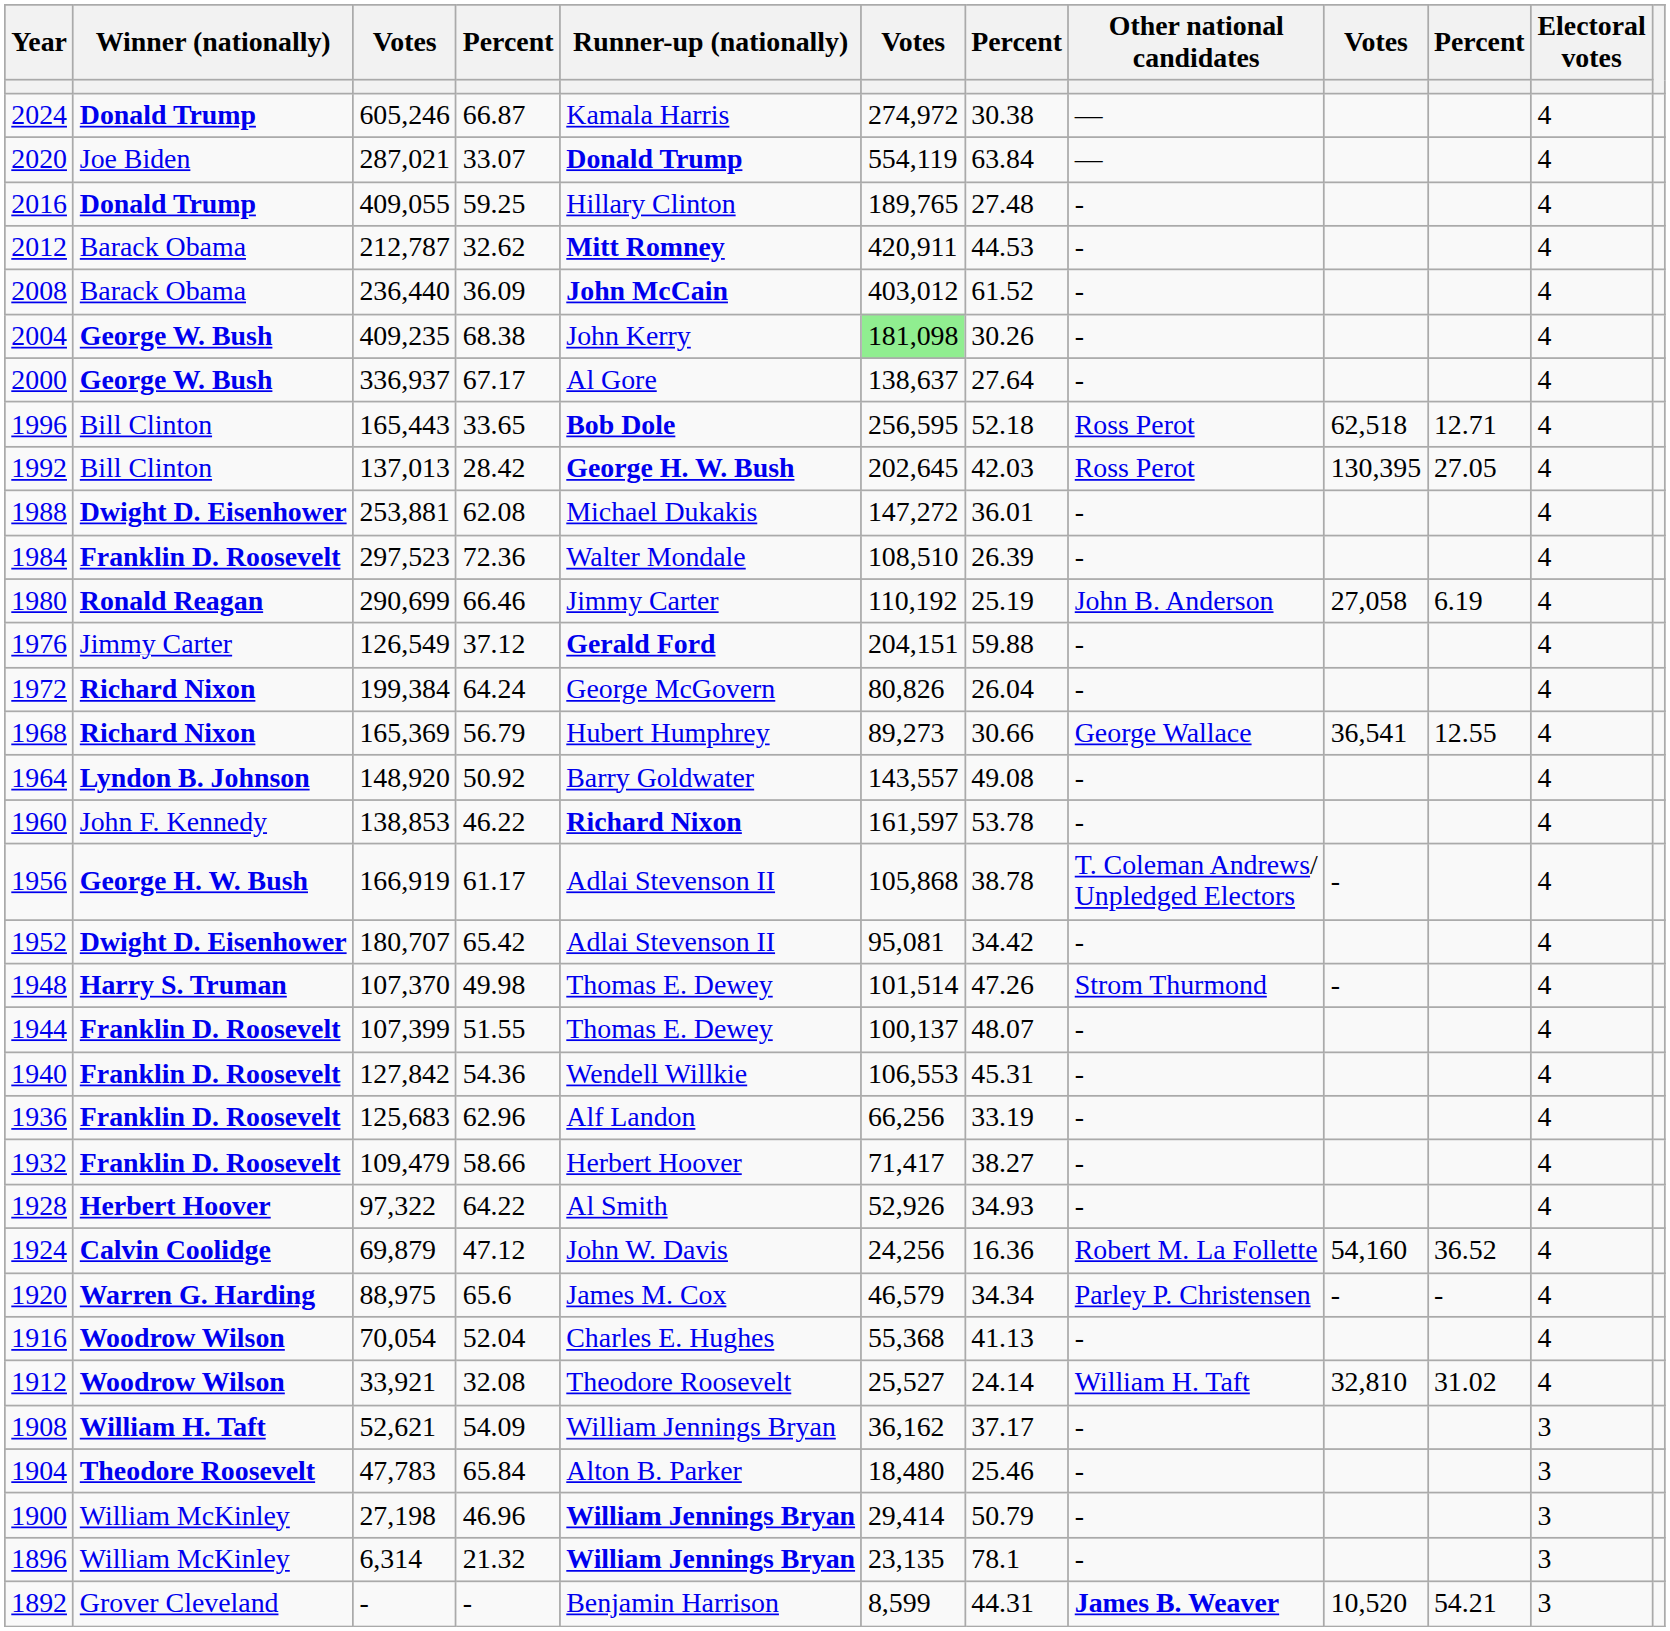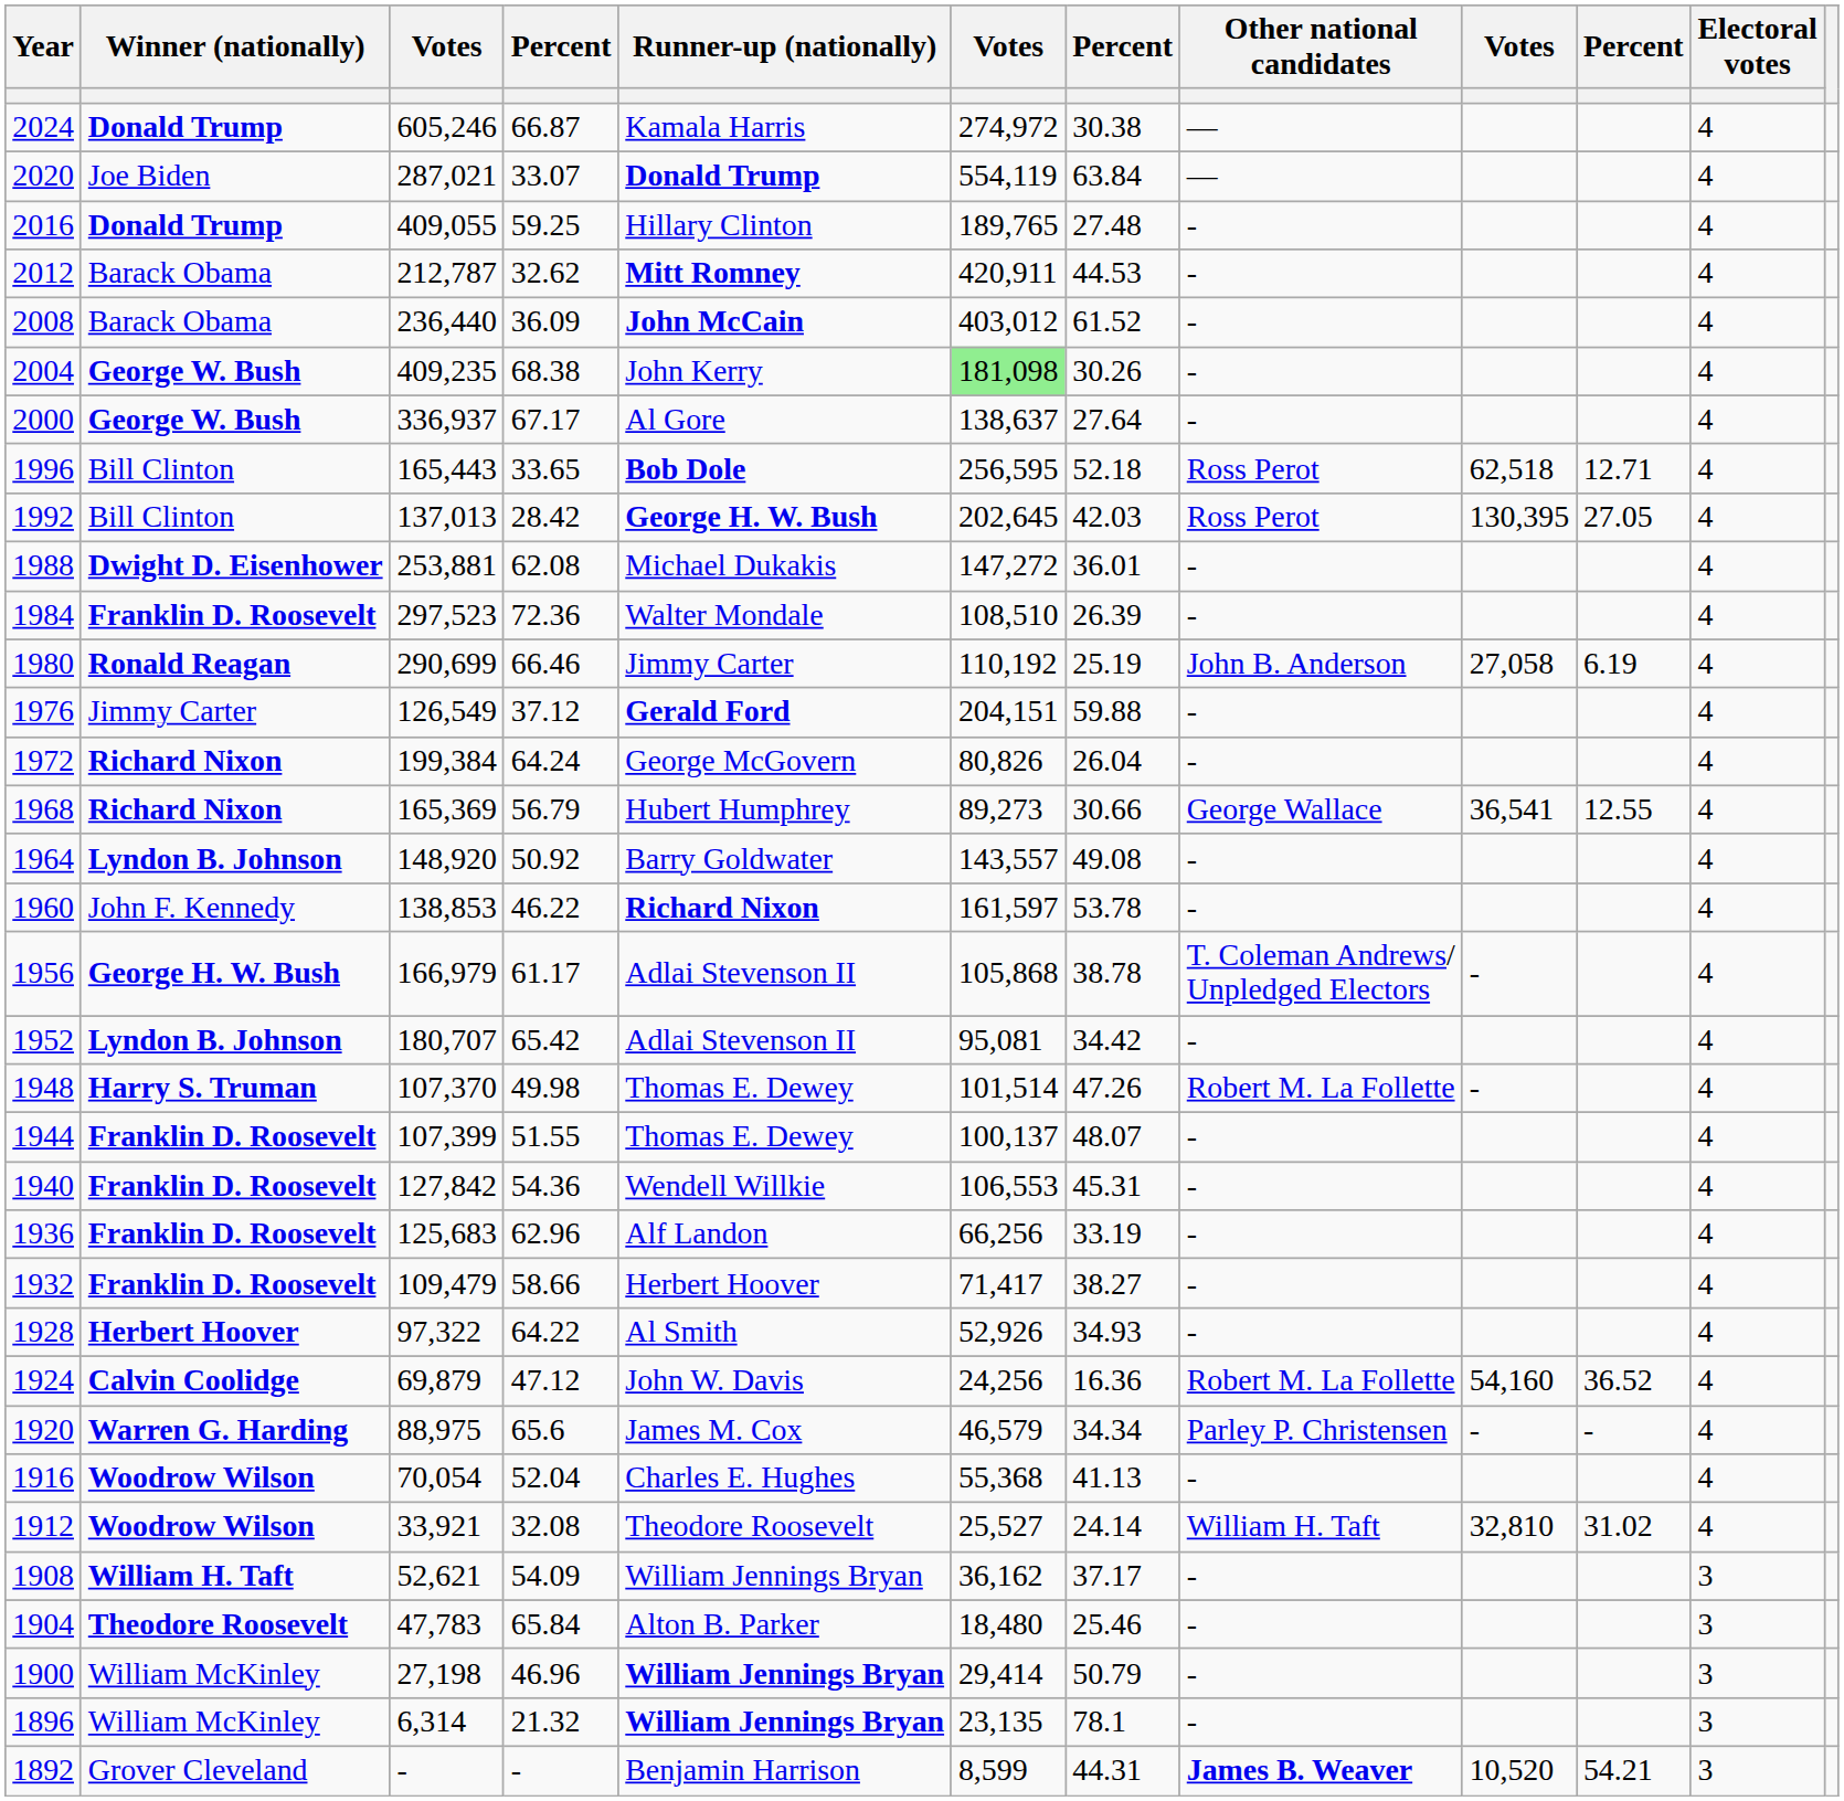 <table class="wikitable sortable">
 <tr>
 <th data-sort-type="number">Year</th>
 <th>Winner (nationally)</th>
 <th data-sort-type="number">Votes</th>
 <th data-sort-type="number">Percent</th>
 <th>Runner-up (nationally)</th>
 <th data-sort-type="number">Votes</th>
 <th data-sort-type="number">Percent</th>
 <th>Other national<br>candidates</th>
 <th data-sort-type="number">Votes</th>
 <th data-sort-type="number">Percent</th>
 <th data-sort-type="number">Electoral<br>votes</th>
 <th rowspan="2" class="unsortable"></th>
 </tr>
 <tr>
 <th></th>
 <th></th>
 <th></th>
 <th></th>
 <th></th>
 <th></th>
 <th></th>
 <th></th>
 <th></th>
 <th></th>
 <th></th>
 </tr>
 <tr>
 <td><a href='#'>2024</a></td>
 <td><strong><a href='#'>Donald Trump</a></strong></td>
 <td>605,246</td>
 <td>66.87</td>
 <td><a href='#'>Kamala Harris</a></td>
 <td>274,972</td>
 <td>30.38</td>
 <td>—</td>
 <td></td>
 <td></td>
 <td>4</td>
 <td></td>
 </tr>
 <tr>
 <td><a href='#'>2020</a></td>
 <td><a href='#'>Joe Biden</a></td>
 <td>287,021</td>
 <td>33.07</td>
 <td><strong><a href='#'>Donald Trump</a></strong></td>
 <td>554,119</td>
 <td>63.84</td>
 <td>—</td>
 <td></td>
 <td></td>
 <td>4</td>
 <td></td>
 </tr>
 <tr>
 <td><a href='#'>2016</a></td>
 <td><strong><a href='#'>Donald Trump</a></strong></td>
 <td>409,055</td>
 <td>59.25</td>
 <td><a href='#'>Hillary Clinton</a></td>
 <td>189,765</td>
 <td>27.48</td>
 <td>-</td>
 <td></td>
 <td></td>
 <td>4</td>
 <td></td>
 </tr>
 <tr>
 <td><a href='#'>2012</a></td>
 <td><a href='#'>Barack Obama</a></td>
 <td>212,787</td>
 <td>32.62</td>
 <td><strong><a href='#'>Mitt Romney</a></strong></td>
 <td>420,911</td>
 <td>44.53</td>
 <td>-</td>
 <td></td>
 <td></td>
 <td>4</td>
 <td></td>
 </tr>
 <tr>
 <td><a href='#'>2008</a></td>
 <td><a href='#'>Barack Obama</a></td>
 <td>236,440</td>
 <td>36.09</td>
 <td><strong><a href='#'>John McCain</a></strong></td>
 <td>403,012</td>
 <td>61.52</td>
 <td>-</td>
 <td></td>
 <td></td>
 <td>4</td>
 <td></td>
 </tr>
 <tr>
 <td><a href='#'>2004</a></td>
 <td><strong><a href='#'>George W. Bush</a></strong></td>
 <td>409,235</td>
 <td>68.38</td>
 <td><a href='#'>John Kerry</a></td>
 <td style="background: lightgreen;">181,098</td>
 <td>30.26</td>
 <td>-</td>
 <td></td>
 <td></td>
 <td>4</td>
 <td></td>
 </tr>
 <tr>
 <td><a href='#'>2000</a></td>
 <td><strong><a href='#'>George W. Bush</a></strong></td>
 <td>336,937</td>
 <td>67.17</td>
 <td><a href='#'>Al Gore</a></td>
 <td>138,637</td>
 <td>27.64</td>
 <td>-</td>
 <td></td>
 <td></td>
 <td>4</td>
 <td></td>
 </tr>
 <tr>
 <td><a href='#'>1996</a></td>
 <td><a href='#'>Bill Clinton</a></td>
 <td>165,443</td>
 <td>33.65</td>
 <td><strong><a href='#'>Bob Dole</a></strong></td>
 <td>256,595</td>
 <td>52.18</td>
 <td><a href='#'>Ross Perot</a></td>
 <td>62,518</td>
 <td>12.71</td>
 <td>4</td>
 <td></td>
 </tr>
 <tr>
 <td><a href='#'>1992</a></td>
 <td><a href='#'>Bill Clinton</a></td>
 <td>137,013</td>
 <td>28.42</td>
 <td><strong><a href='#'>George H. W. Bush</a></strong></td>
 <td>202,645</td>
 <td>42.03</td>
 <td><a href='#'>Ross Perot</a></td>
 <td>130,395</td>
 <td>27.05</td>
 <td>4</td>
 <td></td>
 </tr>
 <tr>
 <td><a href='#'>1988</a></td>
 <td><strong><a href='#'>Dwight D. Eisenhower</a></strong></td>
 <td>253,881</td>
 <td>62.08</td>
 <td><a href='#'>Michael Dukakis</a></td>
 <td>147,272</td>
 <td>36.01</td>
 <td>-</td>
 <td></td>
 <td></td>
 <td>4</td>
 <td></td>
 </tr>
 <tr>
 <td><a href='#'>1984</a></td>
 <td><strong><a href='#'>Franklin D. Roosevelt</a></strong></td>
 <td>297,523</td>
 <td>72.36</td>
 <td><a href='#'>Walter Mondale</a></td>
 <td>108,510</td>
 <td>26.39</td>
 <td>-</td>
 <td></td>
 <td></td>
 <td>4</td>
 <td></td>
 </tr>
 <tr>
 <td><a href='#'>1980</a></td>
 <td><strong><a href='#'>Ronald Reagan</a></strong></td>
 <td>290,699</td>
 <td>66.46</td>
 <td><a href='#'>Jimmy Carter</a></td>
 <td>110,192</td>
 <td>25.19</td>
 <td><a href='#'>John B. Anderson</a></td>
 <td>27,058</td>
 <td>6.19</td>
 <td>4</td>
 <td></td>
 </tr>
 <tr>
 <td><a href='#'>1976</a></td>
 <td><a href='#'>Jimmy Carter</a></td>
 <td>126,549</td>
 <td>37.12</td>
 <td><strong><a href='#'>Gerald Ford</a></strong></td>
 <td>204,151</td>
 <td>59.88</td>
 <td>-</td>
 <td></td>
 <td></td>
 <td>4</td>
 <td></td>
 </tr>
 <tr>
 <td><a href='#'>1972</a></td>
 <td><strong><a href='#'>Richard Nixon</a></strong></td>
 <td>199,384</td>
 <td>64.24</td>
 <td><a href='#'>George McGovern</a></td>
 <td>80,826</td>
 <td>26.04</td>
 <td>-</td>
 <td></td>
 <td></td>
 <td>4</td>
 <td></td>
 </tr>
 <tr>
 <td><a href='#'>1968</a></td>
 <td><strong><a href='#'>Richard Nixon</a></strong></td>
 <td>165,369</td>
 <td>56.79</td>
 <td><a href='#'>Hubert Humphrey</a></td>
 <td>89,273</td>
 <td>30.66</td>
 <td><a href='#'>George Wallace</a></td>
 <td>36,541</td>
 <td>12.55</td>
 <td>4</td>
 <td></td>
 </tr>
 <tr>
 <td><a href='#'>1964</a></td>
 <td><strong><a href='#'>Lyndon B. Johnson</a></strong></td>
 <td>148,920</td>
 <td>50.92</td>
 <td><a href='#'>Barry Goldwater</a></td>
 <td>143,557</td>
 <td>49.08</td>
 <td>-</td>
 <td></td>
 <td></td>
 <td>4</td>
 <td></td>
 </tr>
 <tr>
 <td><a href='#'>1960</a></td>
 <td><a href='#'>John F. Kennedy</a></td>
 <td>138,853</td>
 <td>46.22</td>
 <td><strong><a href='#'>Richard Nixon</a></strong></td>
 <td>161,597</td>
 <td>53.78</td>
 <td>-</td>
 <td></td>
 <td></td>
 <td>4</td>
 <td></td>
 </tr>
 <tr>
 <td><a href='#'>1956</a></td>
 <td><strong><a href='#'>George H. W. Bush</a></strong></td>
-<td>166,919</td>
+<td>166,979</td>
 <td>61.17</td>
 <td><a href='#'>Adlai Stevenson II</a></td>
 <td>105,868</td>
 <td>38.78</td>
 <td><a href='#'>T. Coleman Andrews</a>/<br><a href='#'>Unpledged Electors</a></td>
 <td>-</td>
 <td></td>
 <td>4</td>
 <td></td>
 </tr>
 <tr>
 <td><a href='#'>1952</a></td>
-<td><strong><a href='#'>Dwight D. Eisenhower</a></strong></td>
+<td><strong><a href='#'>Lyndon B. Johnson</a></strong></td>
 <td>180,707</td>
 <td>65.42</td>
 <td><a href='#'>Adlai Stevenson II</a></td>
 <td>95,081</td>
 <td>34.42</td>
 <td>-</td>
 <td></td>
 <td></td>
 <td>4</td>
 <td></td>
 </tr>
 <tr>
 <td><a href='#'>1948</a></td>
 <td><strong><a href='#'>Harry S. Truman</a></strong></td>
 <td>107,370</td>
 <td>49.98</td>
 <td><a href='#'>Thomas E. Dewey</a></td>
 <td>101,514</td>
 <td>47.26</td>
-<td><a href='#'>Strom Thurmond</a></td>
+<td><a href='#'>Robert M. La Follette</a></td>
 <td>-</td>
 <td></td>
 <td>4</td>
 <td></td>
 </tr>
 <tr>
 <td><a href='#'>1944</a></td>
 <td><strong><a href='#'>Franklin D. Roosevelt</a></strong></td>
 <td>107,399</td>
 <td>51.55</td>
 <td><a href='#'>Thomas E. Dewey</a></td>
 <td>100,137</td>
 <td>48.07</td>
 <td>-</td>
 <td></td>
 <td></td>
 <td>4</td>
 <td></td>
 </tr>
 <tr>
 <td><a href='#'>1940</a></td>
 <td><strong><a href='#'>Franklin D. Roosevelt</a></strong></td>
 <td>127,842</td>
 <td>54.36</td>
 <td><a href='#'>Wendell Willkie</a></td>
 <td>106,553</td>
 <td>45.31</td>
 <td>-</td>
 <td></td>
 <td></td>
 <td>4</td>
 <td></td>
 </tr>
 <tr>
 <td><a href='#'>1936</a></td>
 <td><strong><a href='#'>Franklin D. Roosevelt</a></strong></td>
 <td>125,683</td>
 <td>62.96</td>
 <td><a href='#'>Alf Landon</a></td>
 <td>66,256</td>
 <td>33.19</td>
 <td>-</td>
 <td></td>
 <td></td>
 <td>4</td>
 <td></td>
 </tr>
 <tr>
 <td><a href='#'>1932</a></td>
 <td><strong><a href='#'>Franklin D. Roosevelt</a></strong></td>
 <td>109,479</td>
 <td>58.66</td>
 <td><a href='#'>Herbert Hoover</a></td>
 <td>71,417</td>
 <td>38.27</td>
 <td>-</td>
 <td></td>
 <td></td>
 <td>4</td>
 <td></td>
 </tr>
 <tr>
 <td><a href='#'>1928</a></td>
 <td><strong><a href='#'>Herbert Hoover</a></strong></td>
 <td>97,322</td>
 <td>64.22</td>
 <td><a href='#'>Al Smith</a></td>
 <td>52,926</td>
 <td>34.93</td>
 <td>-</td>
 <td></td>
 <td></td>
 <td>4</td>
 <td></td>
 </tr>
 <tr>
 <td><a href='#'>1924</a></td>
 <td><strong><a href='#'>Calvin Coolidge</a></strong></td>
 <td>69,879</td>
 <td>47.12</td>
 <td><a href='#'>John W. Davis</a></td>
 <td>24,256</td>
 <td>16.36</td>
 <td><a href='#'>Robert M. La Follette</a></td>
 <td>54,160</td>
 <td>36.52</td>
 <td>4</td>
 <td></td>
 </tr>
 <tr>
 <td><a href='#'>1920</a></td>
 <td><strong><a href='#'>Warren G. Harding</a></strong></td>
 <td>88,975</td>
 <td>65.6</td>
 <td><a href='#'>James M. Cox</a></td>
 <td>46,579</td>
 <td>34.34</td>
 <td><a href='#'>Parley P. Christensen</a></td>
 <td>-</td>
 <td>-</td>
 <td>4</td>
 <td></td>
 </tr>
 <tr>
 <td><a href='#'>1916</a></td>
 <td><strong><a href='#'>Woodrow Wilson</a></strong></td>
 <td>70,054</td>
 <td>52.04</td>
 <td><a href='#'>Charles E. Hughes</a></td>
 <td>55,368</td>
 <td>41.13</td>
 <td>-</td>
 <td></td>
 <td></td>
 <td>4</td>
 <td></td>
 </tr>
 <tr>
 <td><a href='#'>1912</a></td>
 <td><strong><a href='#'>Woodrow Wilson</a></strong></td>
 <td>33,921</td>
 <td>32.08</td>
 <td><a href='#'>Theodore Roosevelt</a></td>
 <td>25,527</td>
 <td>24.14</td>
 <td><a href='#'>William H. Taft</a></td>
 <td>32,810</td>
 <td>31.02</td>
 <td>4</td>
 <td></td>
 </tr>
 <tr>
 <td><a href='#'>1908</a></td>
 <td><strong><a href='#'>William H. Taft</a></strong></td>
 <td>52,621</td>
 <td>54.09</td>
 <td><a href='#'>William Jennings Bryan</a></td>
 <td>36,162</td>
 <td>37.17</td>
 <td>-</td>
 <td></td>
 <td></td>
 <td>3</td>
 <td></td>
 </tr>
 <tr>
 <td><a href='#'>1904</a></td>
 <td><strong><a href='#'>Theodore Roosevelt</a></strong></td>
 <td>47,783</td>
 <td>65.84</td>
 <td><a href='#'>Alton B. Parker</a></td>
 <td>18,480</td>
 <td>25.46</td>
 <td>-</td>
 <td></td>
 <td></td>
 <td>3</td>
 <td></td>
 </tr>
 <tr>
 <td><a href='#'>1900</a></td>
 <td><a href='#'>William McKinley</a></td>
 <td>27,198</td>
 <td>46.96</td>
 <td><strong><a href='#'>William Jennings Bryan</a></strong></td>
 <td>29,414</td>
 <td>50.79</td>
 <td>-</td>
 <td></td>
 <td></td>
 <td>3</td>
 <td></td>
 </tr>
 <tr>
 <td><a href='#'>1896</a></td>
 <td><a href='#'>William McKinley</a></td>
 <td>6,314</td>
 <td>21.32</td>
 <td><strong><a href='#'>William Jennings Bryan</a></strong></td>
 <td>23,135</td>
 <td>78.1</td>
 <td>-</td>
 <td></td>
 <td></td>
 <td>3</td>
 <td></td>
 </tr>
 <tr>
 <td><a href='#'>1892</a></td>
 <td><a href='#'>Grover Cleveland</a></td>
 <td>-</td>
 <td>-</td>
 <td><a href='#'>Benjamin Harrison</a></td>
 <td>8,599</td>
 <td>44.31</td>
 <td><strong><a href='#'>James B. Weaver</a></strong></td>
 <td>10,520</td>
 <td>54.21</td>
 <td>3</td>
 <td></td>
 </tr>
 </table>
